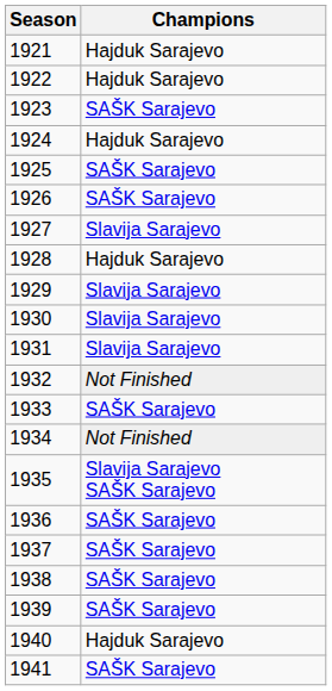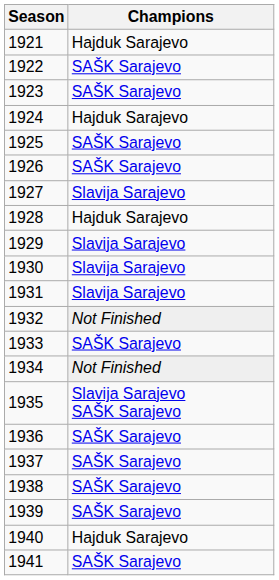 <table class="sortable wikitable">
 <tr>
 <th width=50>Season</th>
 <th width=200>Champions</th>
 </tr>
 <tr>
 <td>1921</td>
 <td>Hajduk Sarajevo</td>
 </tr>
 <tr>
 <td>1922</td>
-<td>Hajduk Sarajevo</td>
+<td><a href='#'>SAŠK Sarajevo</a></td>
 </tr>
 <tr>
 <td>1923</td>
 <td><a href='#'>SAŠK Sarajevo</a></td>
 </tr>
 <tr>
 <td>1924</td>
 <td>Hajduk Sarajevo</td>
 </tr>
 <tr>
 <td>1925</td>
 <td><a href='#'>SAŠK Sarajevo</a></td>
 </tr>
 <tr>
 <td>1926</td>
 <td><a href='#'>SAŠK Sarajevo</a></td>
 </tr>
 <tr>
 <td>1927</td>
 <td><a href='#'>Slavija Sarajevo</a></td>
 </tr>
 <tr>
 <td>1928</td>
 <td>Hajduk Sarajevo</td>
 </tr>
 <tr>
 <td>1929</td>
 <td><a href='#'>Slavija Sarajevo</a></td>
 </tr>
 <tr>
 <td>1930</td>
 <td><a href='#'>Slavija Sarajevo</a></td>
 </tr>
 <tr>
 <td>1931</td>
 <td><a href='#'>Slavija Sarajevo</a></td>
 </tr>
 <tr>
 <td>1932</td>
 <td style=background:#efefef><em>Not Finished</em></td>
 </tr>
 <tr>
 <td>1933</td>
 <td><a href='#'>SAŠK Sarajevo</a></td>
 </tr>
 <tr>
 <td>1934</td>
 <td style=background:#efefef><em>Not Finished</em></td>
 </tr>
 <tr>
 <td>1935</td>
 <td><a href='#'>Slavija Sarajevo</a> <br> <a href='#'>SAŠK Sarajevo</a></td>
 </tr>
 <tr>
 <td>1936</td>
 <td><a href='#'>SAŠK Sarajevo</a></td>
 </tr>
 <tr>
 <td>1937</td>
 <td><a href='#'>SAŠK Sarajevo</a></td>
 </tr>
 <tr>
 <td>1938</td>
 <td><a href='#'>SAŠK Sarajevo</a></td>
 </tr>
 <tr>
 <td>1939</td>
 <td><a href='#'>SAŠK Sarajevo</a></td>
 </tr>
 <tr>
 <td>1940</td>
 <td>Hajduk Sarajevo</td>
 </tr>
 <tr>
 <td>1941</td>
 <td><a href='#'>SAŠK Sarajevo</a></td>
 </tr>
 </table>
